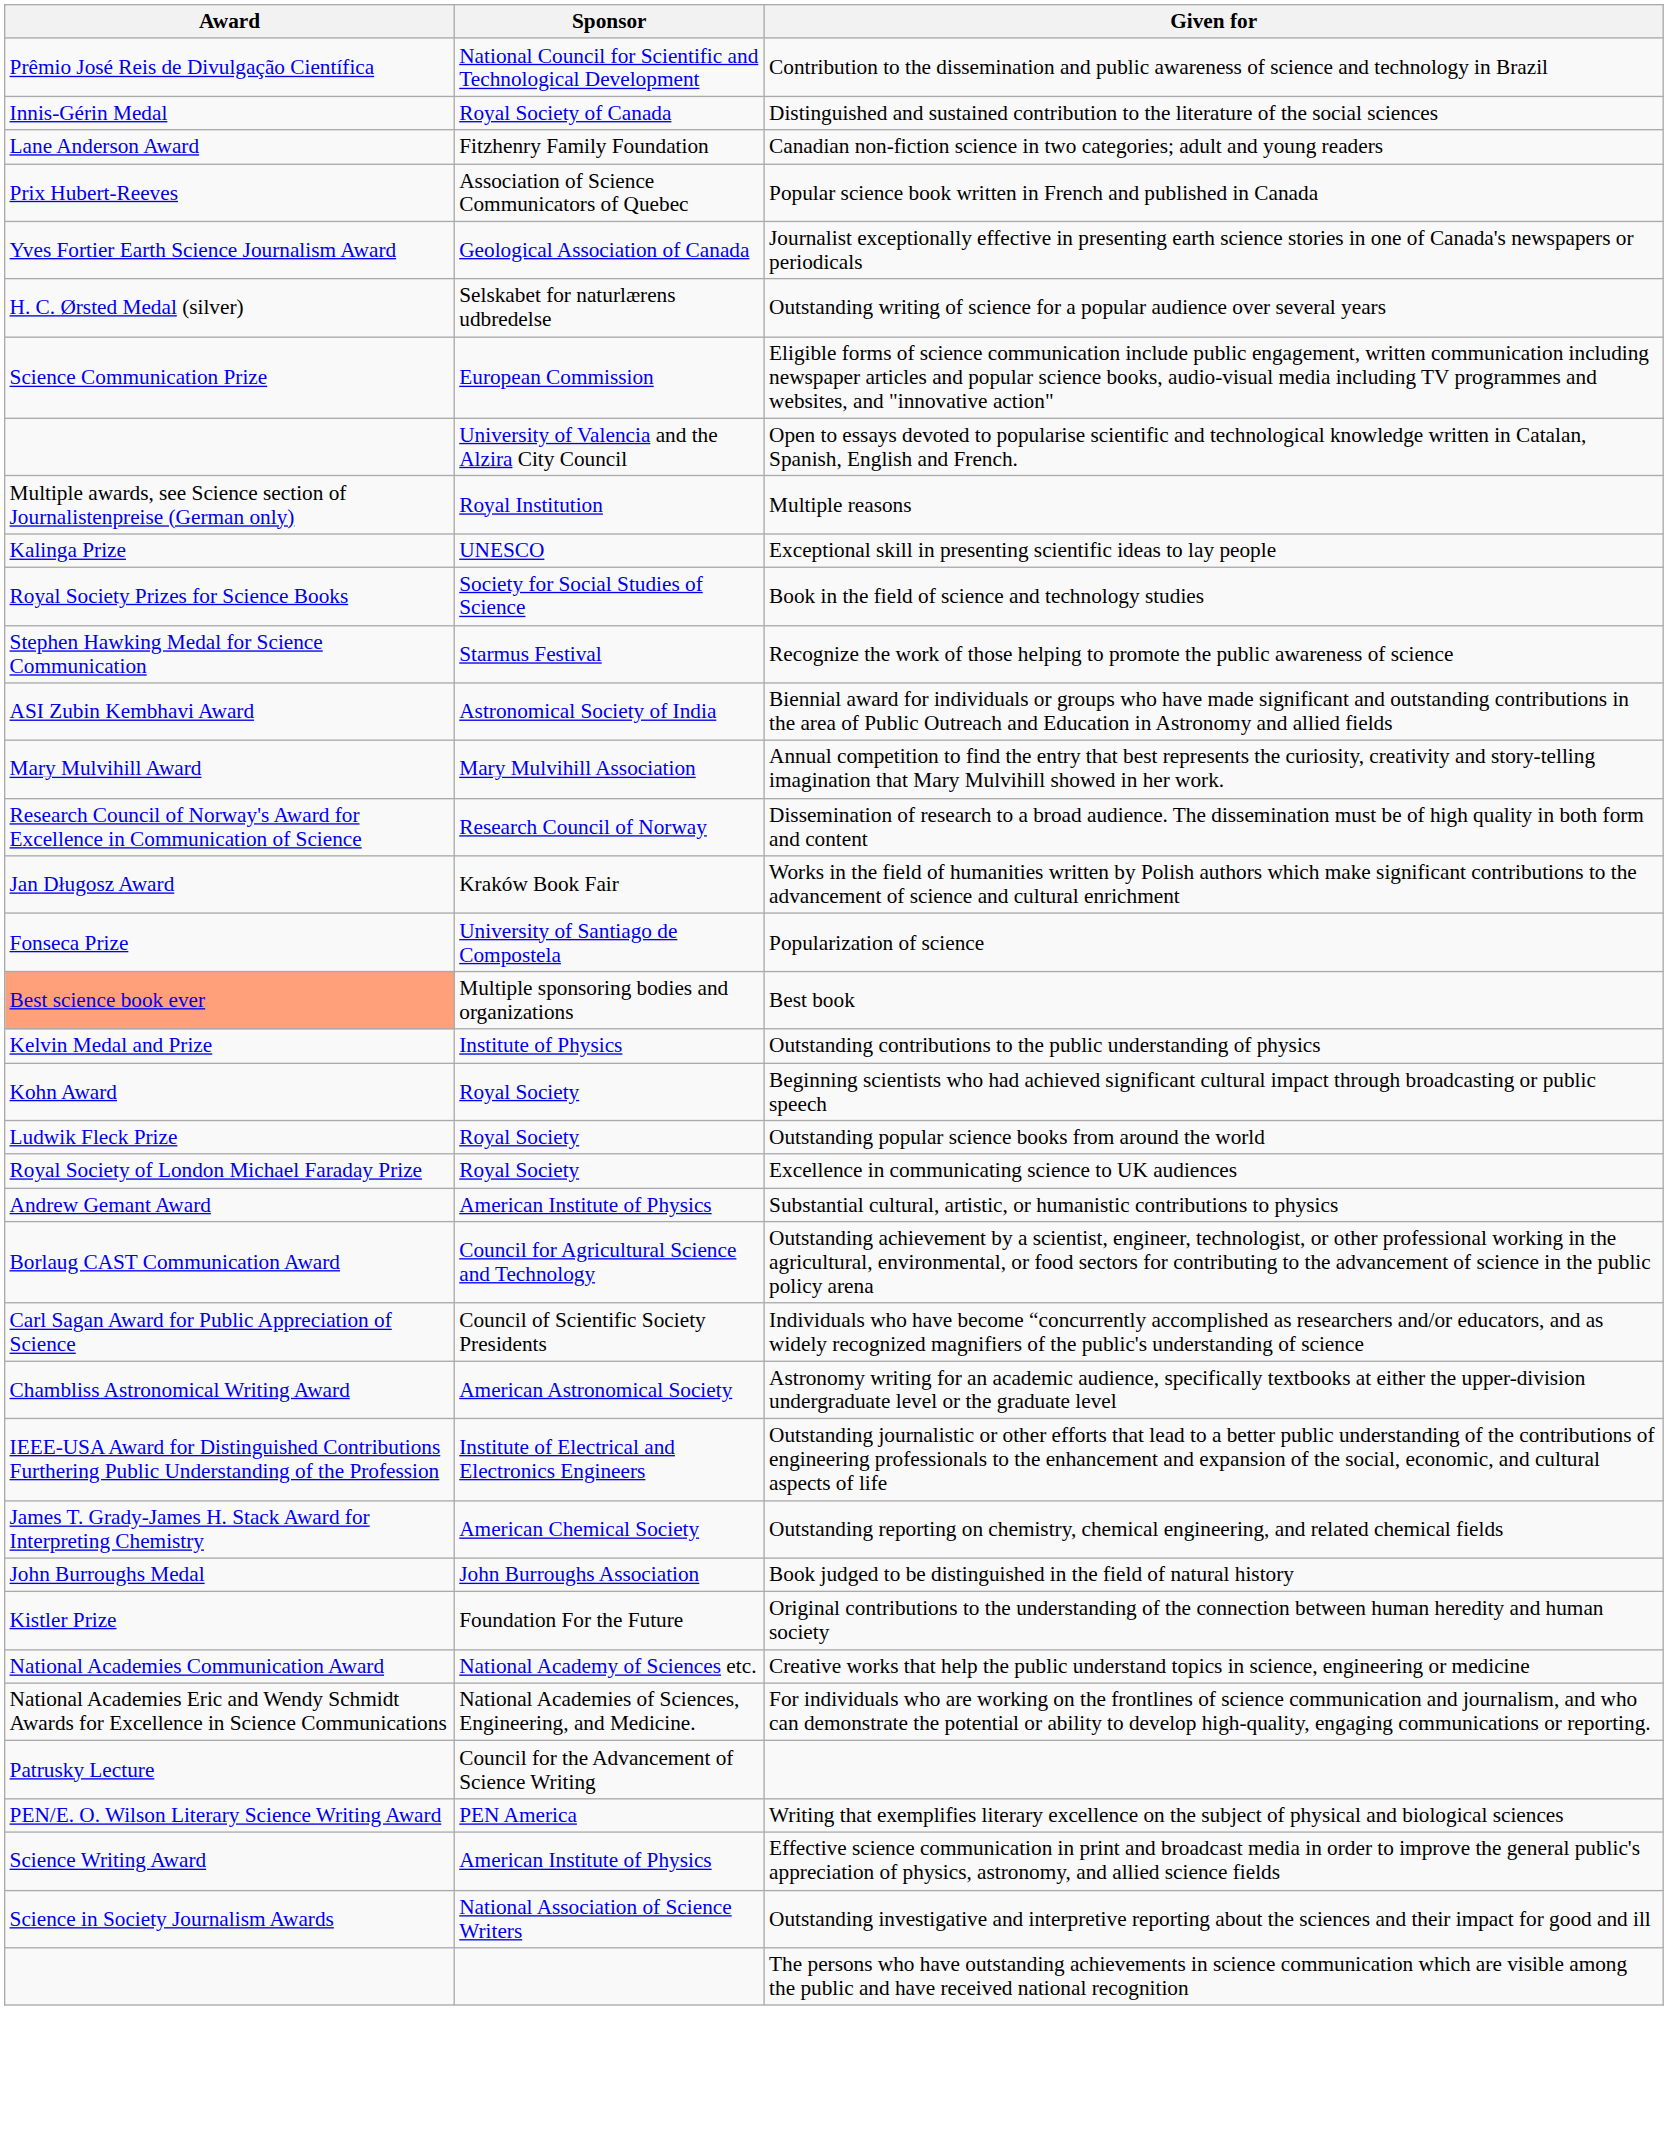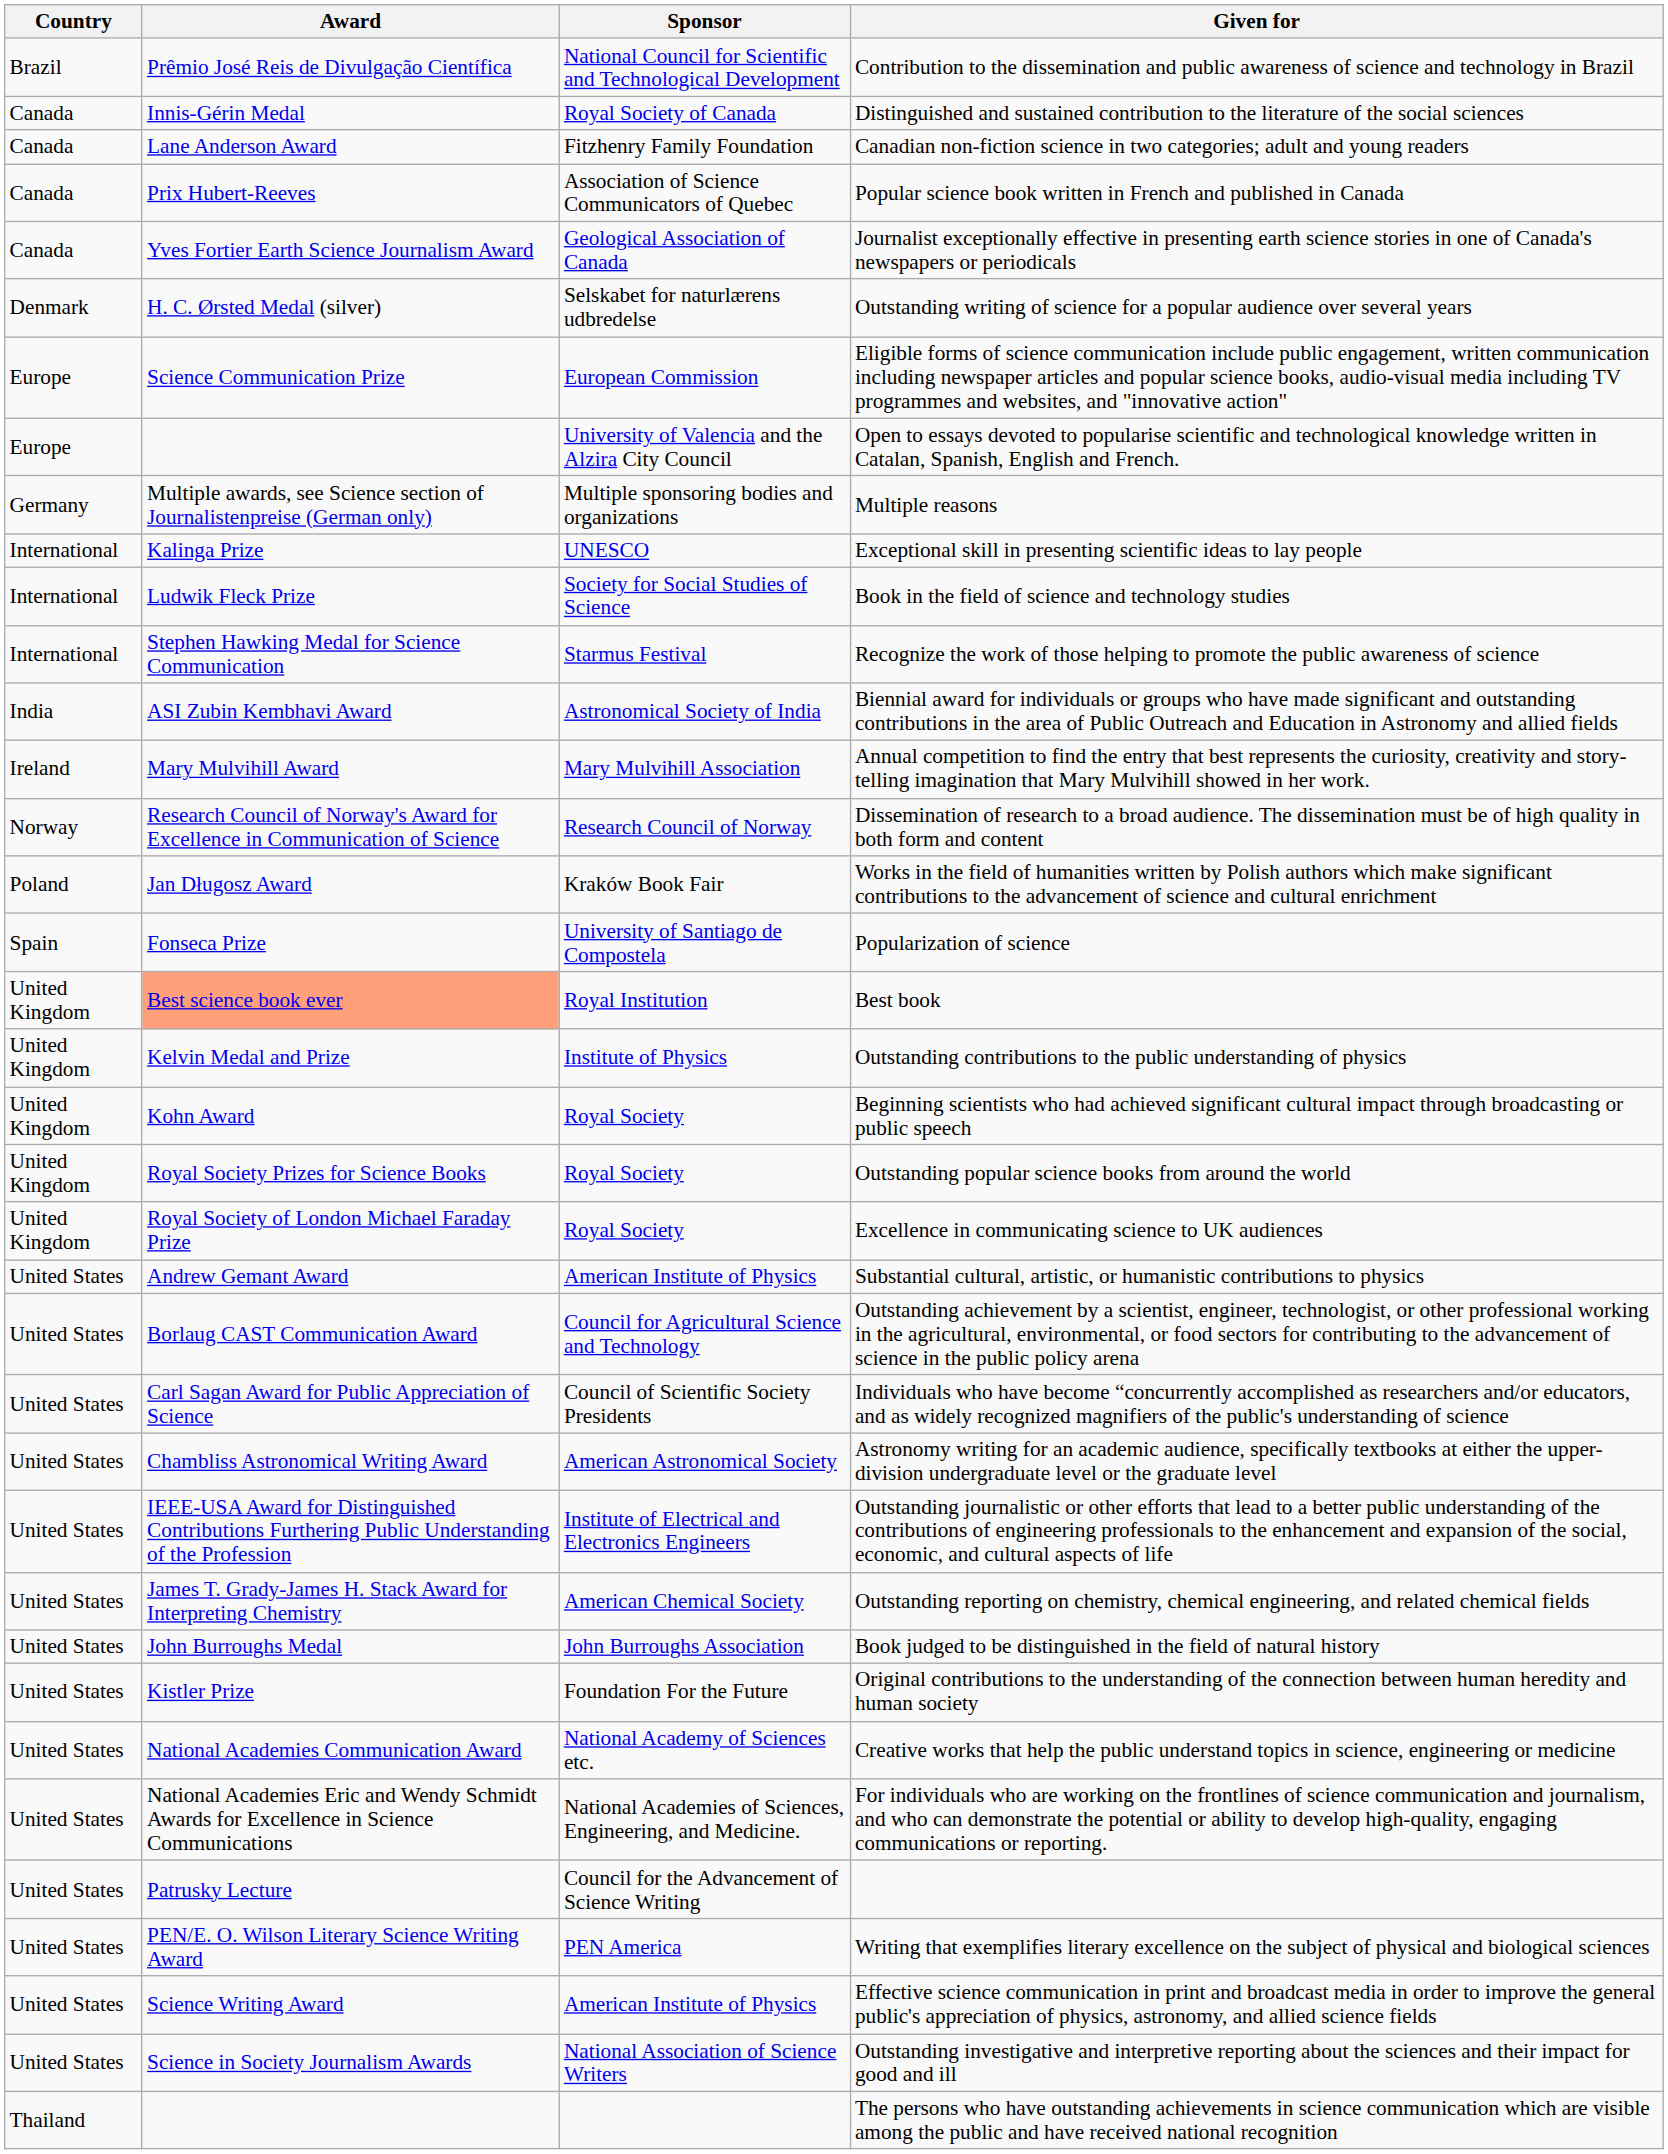 <table class="wikitable sortable">
 <tr>
+<th style="width:6em;">Country</th>
 <th>Award</th>
 <th>Sponsor</th>
 <th>Given for</th>
 </tr>
 <tr>
+<td>Brazil</td>
 <td><a href='#'>Prêmio José Reis de Divulgação Científica</a></td>
 <td><a href='#'>National Council for Scientific and Technological Development</a></td>
 <td>Contribution to the dissemination and public awareness of science and technology in Brazil</td>
 </tr>
 <tr>
+<td>Canada</td>
 <td><a href='#'>Innis-Gérin Medal</a></td>
 <td><a href='#'>Royal Society of Canada</a></td>
 <td>Distinguished and sustained contribution to the literature of the social sciences</td>
 </tr>
 <tr>
+<td>Canada</td>
 <td><a href='#'>Lane Anderson Award</a></td>
 <td>Fitzhenry Family Foundation</td>
 <td>Canadian non-fiction science in two categories; adult and young readers</td>
 </tr>
 <tr>
+<td>Canada</td>
 <td><a href='#'>Prix Hubert-Reeves</a></td>
 <td>Association of Science Communicators of Quebec</td>
 <td>Popular science book written in French and published in Canada</td>
 </tr>
 <tr>
+<td>Canada</td>
 <td><a href='#'>Yves Fortier Earth Science Journalism Award</a></td>
 <td><a href='#'>Geological Association of Canada</a></td>
 <td>Journalist exceptionally effective in presenting earth science stories in one of Canada's newspapers or periodicals</td>
 </tr>
 <tr>
+<td>Denmark</td>
 <td><a href='#'>H. C. Ørsted Medal</a> (silver)</td>
 <td>Selskabet for naturlærens udbredelse</td>
 <td>Outstanding writing of science for a popular audience over several years</td>
 </tr>
 <tr>
+<td>Europe</td>
 <td><a href='#'>Science Communication Prize</a></td>
 <td><a href='#'>European Commission</a></td>
 <td>Eligible forms of science communication include public engagement, written communication including newspaper articles and popular science books, audio-visual media including TV programmes and websites, and "innovative action"</td>
 </tr>
 <tr>
+<td>Europe</td>
 <td></td>
 <td><a href='#'>University of Valencia</a> and the <a href='#'>Alzira</a> City Council</td>
 <td>Open to essays devoted to popularise scientific and technological knowledge written in Catalan, Spanish, English and French.</td>
 </tr>
 <tr>
+<td>Germany</td>
 <td>Multiple awards, see Science section of <a href='#'>Journalistenpreise (German only)</a></td>
-<td><a href='#'>Royal Institution</a></td>
+<td>Multiple sponsoring bodies and organizations</td>
 <td>Multiple reasons</td>
 </tr>
 <tr>
+<td>International</td>
 <td><a href='#'>Kalinga Prize</a></td>
 <td><a href='#'>UNESCO</a></td>
 <td>Exceptional skill in presenting scientific ideas to lay people</td>
 </tr>
 <tr>
-<td><a href='#'>Royal Society Prizes for Science Books</a></td>
+<td>International</td>
+<td><a href='#'>Ludwik Fleck Prize</a></td>
 <td><a href='#'>Society for Social Studies of Science</a></td>
 <td>Book in the field of science and technology studies</td>
 </tr>
 <tr>
+<td>International</td>
 <td><a href='#'>Stephen Hawking Medal for Science Communication</a></td>
 <td><a href='#'>Starmus Festival</a></td>
 <td>Recognize the work of those helping to promote the public awareness of science</td>
 </tr>
 <tr>
+<td>India</td>
 <td><a href='#'>ASI Zubin Kembhavi Award</a></td>
 <td><a href='#'>Astronomical Society of India</a></td>
 <td>Biennial award for individuals or groups who have made significant and outstanding contributions in the area of  Public Outreach and Education in Astronomy and allied fields</td>
 </tr>
 <tr>
+<td>Ireland</td>
 <td><a href='#'>Mary Mulvihill Award</a></td>
 <td><a href='#'>Mary Mulvihill Association</a></td>
 <td>Annual competition to find the entry that best represents the curiosity, creativity and story-telling imagination that Mary Mulvihill showed in her work.</td>
 </tr>
 <tr>
+<td>Norway</td>
 <td><a href='#'>Research Council of Norway's Award for Excellence in Communication of Science</a></td>
 <td><a href='#'>Research Council of Norway</a></td>
 <td>Dissemination of research to a broad audience. The dissemination must be of high quality in both form and content</td>
 </tr>
 <tr>
+<td>Poland</td>
 <td><a href='#'>Jan Długosz Award</a></td>
 <td>Kraków Book Fair</td>
 <td>Works in the field of humanities written by Polish authors which make significant contributions to the advancement of science and cultural enrichment</td>
 </tr>
 <tr>
+<td>Spain</td>
 <td><a href='#'>Fonseca Prize</a></td>
 <td><a href='#'>University of Santiago de Compostela</a></td>
 <td>Popularization of science</td>
 </tr>
 <tr>
+<td>United Kingdom</td>
 <td style="background: lightsalmon;"><a href='#'>Best science book ever</a></td>
-<td>Multiple sponsoring bodies and organizations</td>
+<td><a href='#'>Royal Institution</a></td>
 <td>Best book</td>
 </tr>
 <tr>
+<td>United Kingdom</td>
 <td><a href='#'>Kelvin Medal and Prize</a></td>
 <td><a href='#'>Institute of Physics</a></td>
 <td>Outstanding contributions to the public understanding of physics</td>
 </tr>
 <tr>
+<td>United Kingdom</td>
 <td><a href='#'>Kohn Award</a></td>
 <td><a href='#'>Royal Society</a></td>
 <td>Beginning scientists who had achieved significant cultural impact through broadcasting or public speech</td>
 </tr>
 <tr>
-<td><a href='#'>Ludwik Fleck Prize</a></td>
+<td>United Kingdom</td>
+<td><a href='#'>Royal Society Prizes for Science Books</a></td>
 <td><a href='#'>Royal Society</a></td>
 <td>Outstanding popular science books from around the world</td>
 </tr>
 <tr>
+<td>United Kingdom</td>
 <td><a href='#'>Royal Society of London Michael Faraday Prize</a></td>
 <td><a href='#'>Royal Society</a></td>
 <td>Excellence in communicating science to UK audiences</td>
 </tr>
 <tr>
+<td>United States</td>
 <td><a href='#'>Andrew Gemant Award</a></td>
 <td><a href='#'>American Institute of Physics</a></td>
 <td>Substantial cultural, artistic, or humanistic contributions to physics</td>
 </tr>
 <tr>
+<td>United States</td>
 <td><a href='#'>Borlaug CAST Communication Award</a></td>
 <td><a href='#'>Council for Agricultural Science and Technology</a></td>
 <td>Outstanding achievement by a scientist, engineer, technologist, or other professional working in the agricultural, environmental, or food sectors for contributing to the advancement of science in the public policy arena</td>
 </tr>
 <tr>
+<td>United States</td>
 <td><a href='#'>Carl Sagan Award for Public Appreciation of Science</a></td>
 <td>Council of Scientific Society Presidents</td>
 <td>Individuals who have become “concurrently accomplished as researchers and/or educators, and as widely recognized magnifiers of the public's understanding of science</td>
 </tr>
 <tr>
+<td>United States</td>
 <td><a href='#'>Chambliss Astronomical Writing Award</a></td>
 <td><a href='#'>American Astronomical Society</a></td>
 <td>Astronomy writing for an academic audience, specifically textbooks at either the upper-division undergraduate level or the graduate level</td>
 </tr>
 <tr>
+<td>United States</td>
 <td><a href='#'>IEEE-USA Award for Distinguished Contributions Furthering Public Understanding of the Profession</a></td>
 <td><a href='#'>Institute of Electrical and Electronics Engineers</a></td>
 <td>Outstanding journalistic or other efforts that lead to a better public understanding of the contributions of engineering professionals to the enhancement and expansion of the social, economic, and cultural aspects of life</td>
 </tr>
 <tr>
+<td>United States</td>
 <td><a href='#'>James T. Grady-James H. Stack Award for Interpreting Chemistry</a></td>
 <td><a href='#'>American Chemical Society</a></td>
 <td>Outstanding reporting on chemistry, chemical engineering, and related chemical fields</td>
 </tr>
 <tr>
+<td>United States</td>
 <td><a href='#'>John Burroughs Medal</a></td>
 <td><a href='#'>John Burroughs Association</a></td>
 <td>Book judged to be distinguished in the field of natural history</td>
 </tr>
 <tr>
+<td>United States</td>
 <td><a href='#'>Kistler Prize</a></td>
 <td>Foundation For the Future</td>
 <td>Original contributions to the understanding of the connection between human heredity and human society</td>
 </tr>
 <tr>
+<td>United States</td>
 <td><a href='#'>National Academies Communication Award</a></td>
 <td><a href='#'>National Academy of Sciences</a> etc.</td>
 <td>Creative works that help the public understand topics in science, engineering or medicine</td>
 </tr>
 <tr>
+<td>United States</td>
 <td>National Academies Eric and Wendy Schmidt Awards for Excellence in Science Communications</td>
 <td>National Academies of Sciences, Engineering, and Medicine.</td>
 <td>For individuals who are working on the frontlines of science communication and journalism, and who can demonstrate the potential or ability to develop high-quality, engaging communications or reporting.</td>
 </tr>
 <tr>
+<td>United States</td>
 <td><a href='#'>Patrusky Lecture</a></td>
 <td>Council for the Advancement of Science Writing</td>
 <td></td>
 </tr>
 <tr>
+<td>United States</td>
 <td><a href='#'>PEN/E. O. Wilson Literary Science Writing Award</a></td>
 <td><a href='#'>PEN America</a></td>
 <td>Writing that exemplifies literary excellence on the subject of physical and biological sciences</td>
 </tr>
 <tr>
+<td>United States</td>
 <td><a href='#'>Science Writing Award</a></td>
 <td><a href='#'>American Institute of Physics</a></td>
 <td>Effective science communication in print and broadcast media in order to improve the general public's appreciation of physics, astronomy, and allied science fields</td>
 </tr>
 <tr>
+<td>United States</td>
 <td><a href='#'>Science in Society Journalism Awards</a></td>
 <td><a href='#'>National Association of Science Writers</a></td>
 <td>Outstanding investigative and interpretive reporting about the sciences and their impact for good and ill</td>
 </tr>
 <tr>
+<td>Thailand</td>
 <td></td>
 <td><small></small></td>
 <td>The persons who have outstanding achievements in science communication which are visible among the public and have received national recognition</td>
 </tr>
 </table>
